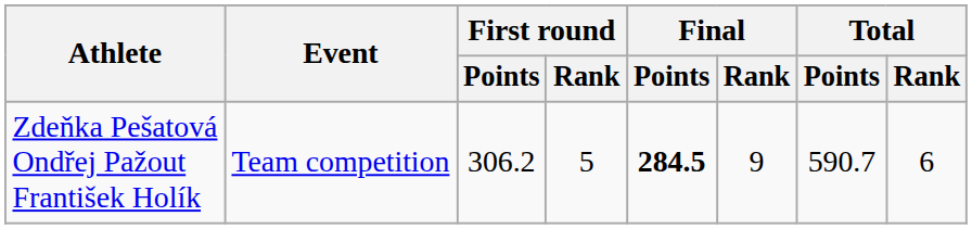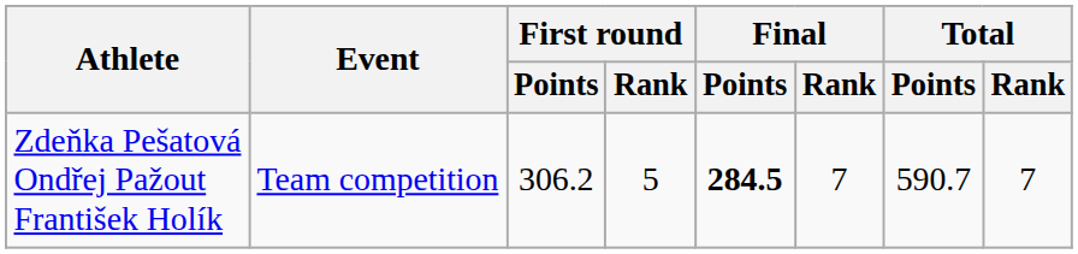 <table class="wikitable" style="font-size:90%">
 <tr>
 <th rowspan=2>Athlete</th>
 <th rowspan=2>Event</th>
 <th colspan=2>First round</th>
 <th colspan=2>Final</th>
 <th colspan=2>Total</th>
 </tr>
 <tr style="font-size:95%">
 <th>Points</th>
 <th>Rank</th>
 <th>Points</th>
 <th>Rank</th>
 <th>Points</th>
 <th>Rank</th>
 </tr>
 <tr align=center>
 <td align=left><a href='#'>Zdeňka Pešatová</a><br><a href='#'>Ondřej Pažout</a><br><a href='#'>František Holík</a></td>
 <td align=left><a href='#'>Team competition</a></td>
 <td>306.2</td>
 <td>5</td>
 <td><strong>284.5</strong></td>
-<td>9</td>
+<td>7</td>
 <td>590.7</td>
-<td>6</td>
+<td>7</td>
 </tr>
 </table>
